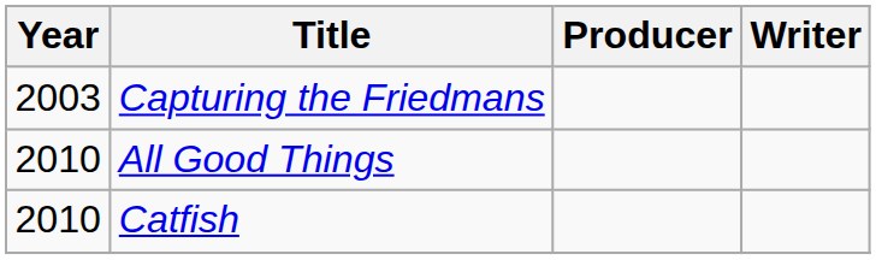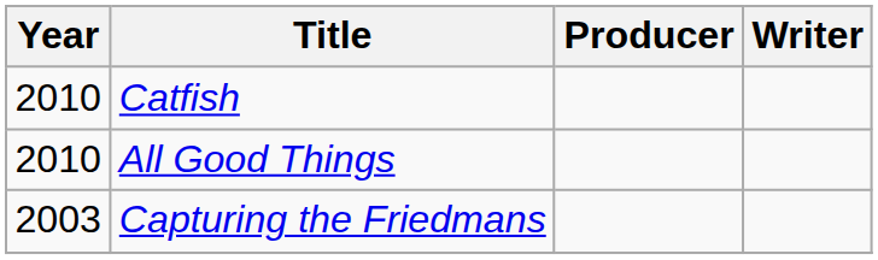 <table class="wikitable">
 <tr>
 <th width="33">Year</th>
 <th>Title</th>
 <th>Producer</th>
 <th>Writer</th>
 </tr>
 <tr>
-<td>2003</td>
-<td><em><a href='#'>Capturing the Friedmans</a></em></td>
+<td>2010</td>
+<td><em><a href='#'>Catfish</a></em></td>
 <td></td>
 <td></td>
 </tr>
 <tr>
 <td>2010</td>
 <td><em><a href='#'>All Good Things</a></em></td>
 <td></td>
 <td></td>
 </tr>
 <tr>
-<td>2010</td>
-<td><em><a href='#'>Catfish</a></em></td>
+<td>2003</td>
+<td><em><a href='#'>Capturing the Friedmans</a></em></td>
 <td></td>
 <td></td>
 </tr>
 <tr>
 </tr>
 </table>
